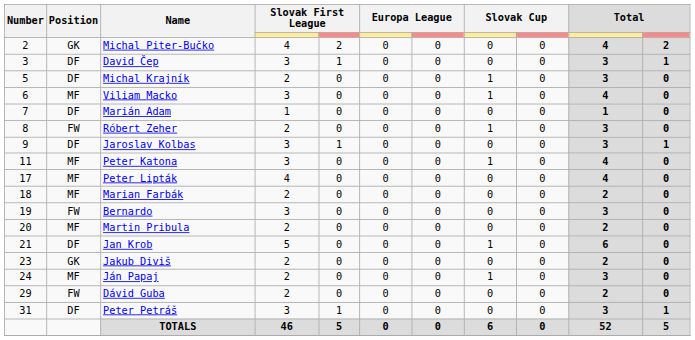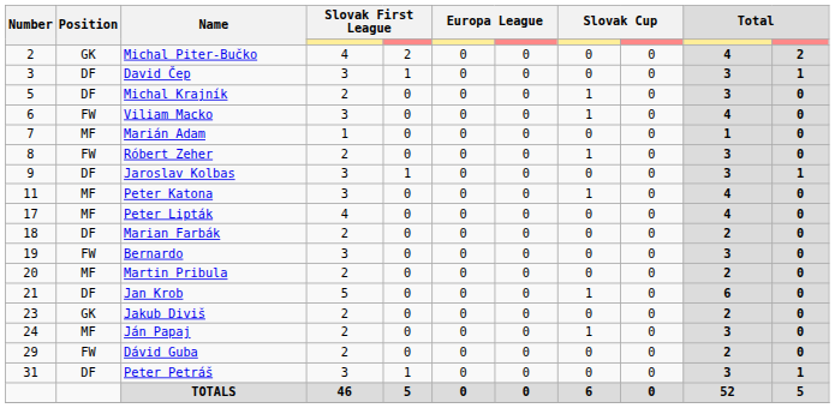 <table class="wikitable" style="font-size: 95%; text-align: center;">
 <tr>
 <th width=40  rowspan="2"  align="center"><strong>Number</strong></th>
 <th width=40  rowspan="2"  align="center"><strong>Position</strong></th>
 <th width=180 rowspan="2"  align="center"><strong>Name</strong></th>
 <th width=120 colspan="2" align="center"><strong>Slovak First League</strong></th>
 <th width=120 colspan="2" align="center"><strong>Europa League</strong></th>
 <th width=120 colspan="2" align="center"><strong>Slovak Cup</strong></th>
 <th width=140 colspan="2" align="center" style="background: #DCDCDC"><strong>Total</strong></th>
 </tr>
 <tr>
 <th style="background: #FFEE99"></th>
 <th style="background: #FF8888"></th>
 <th style="background: #FFEE99"></th>
 <th style="background: #FF8888"></th>
 <th style="background: #FFEE99"></th>
 <th style="background: #FF8888"></th>
 <th style="background: #FFEE99"></th>
 <th style="background: #FF8888"></th>
 </tr>
 <tr>
 <td>2</td>
 <td>GK</td>
 <td style="text-align:left;"> <a href='#'>Michal Piter-Bučko</a></td>
 <td>4</td>
 <td>2</td>
 <td>0</td>
 <td>0</td>
 <td>0</td>
 <td>0</td>
 <th style="background: #DCDCDC"><strong>4</strong></th>
 <th style="background: #DCDCDC"><strong>2</strong></th>
 </tr>
 <tr>
 <td>3</td>
 <td>DF</td>
 <td style="text-align:left;"> <a href='#'>David Čep</a></td>
 <td>3</td>
 <td>1</td>
 <td>0</td>
 <td>0</td>
 <td>0</td>
 <td>0</td>
 <th style="background: #DCDCDC"><strong>3</strong></th>
 <th style="background: #DCDCDC"><strong>1</strong></th>
 </tr>
 <tr>
 <td>5</td>
 <td>DF</td>
 <td style="text-align:left;"> <a href='#'>Michal Krajník</a></td>
 <td>2</td>
 <td>0</td>
 <td>0</td>
 <td>0</td>
 <td>1</td>
 <td>0</td>
 <th style="background: #DCDCDC"><strong>3</strong></th>
 <th style="background: #DCDCDC"><strong>0</strong></th>
 </tr>
 <tr>
 <td>6</td>
-<td>MF</td>
+<td>FW</td>
 <td style="text-align:left;"> <a href='#'>Viliam Macko</a></td>
 <td>3</td>
 <td>0</td>
 <td>0</td>
 <td>0</td>
 <td>1</td>
 <td>0</td>
 <th style="background: #DCDCDC"><strong>4</strong></th>
 <th style="background: #DCDCDC"><strong>0</strong></th>
 </tr>
 <tr>
 <td>7</td>
-<td>DF</td>
+<td>MF</td>
 <td style="text-align:left;"> <a href='#'>Marián Adam</a></td>
 <td>1</td>
 <td>0</td>
 <td>0</td>
 <td>0</td>
 <td>0</td>
 <td>0</td>
 <th style="background: #DCDCDC"><strong>1</strong></th>
 <th style="background: #DCDCDC"><strong>0</strong></th>
 </tr>
 <tr>
 <td>8</td>
 <td>FW</td>
 <td style="text-align:left;"> <a href='#'>Róbert Zeher</a></td>
 <td>2</td>
 <td>0</td>
 <td>0</td>
 <td>0</td>
 <td>1</td>
 <td>0</td>
 <th style="background: #DCDCDC"><strong>3</strong></th>
 <th style="background: #DCDCDC"><strong>0</strong></th>
 </tr>
 <tr>
 <td>9</td>
 <td>DF</td>
 <td style="text-align:left;"> <a href='#'>Jaroslav Kolbas</a></td>
 <td>3</td>
 <td>1</td>
 <td>0</td>
 <td>0</td>
 <td>0</td>
 <td>0</td>
 <th style="background: #DCDCDC"><strong>3</strong></th>
 <th style="background: #DCDCDC"><strong>1</strong></th>
 </tr>
 <tr>
 <td>11</td>
 <td>MF</td>
 <td style="text-align:left;"> <a href='#'>Peter Katona</a></td>
 <td>3</td>
 <td>0</td>
 <td>0</td>
 <td>0</td>
 <td>1</td>
 <td>0</td>
 <th style="background: #DCDCDC"><strong>4</strong></th>
 <th style="background: #DCDCDC"><strong>0</strong></th>
 </tr>
 <tr>
 <td>17</td>
 <td>MF</td>
 <td style="text-align:left;"> <a href='#'>Peter Lipták</a></td>
 <td>4</td>
 <td>0</td>
 <td>0</td>
 <td>0</td>
 <td>0</td>
 <td>0</td>
 <th style="background: #DCDCDC"><strong>4</strong></th>
 <th style="background: #DCDCDC"><strong>0</strong></th>
 </tr>
 <tr>
 <td>18</td>
-<td>MF</td>
+<td>DF</td>
 <td style="text-align:left;"> <a href='#'>Marian Farbák</a></td>
 <td>2</td>
 <td>0</td>
 <td>0</td>
 <td>0</td>
 <td>0</td>
 <td>0</td>
 <th style="background: #DCDCDC"><strong>2</strong></th>
 <th style="background: #DCDCDC"><strong>0</strong></th>
 </tr>
 <tr>
 <td>19</td>
 <td>FW</td>
 <td style="text-align:left;"> <a href='#'>Bernardo</a></td>
 <td>3</td>
 <td>0</td>
 <td>0</td>
 <td>0</td>
 <td>0</td>
 <td>0</td>
 <th style="background: #DCDCDC"><strong>3</strong></th>
 <th style="background: #DCDCDC"><strong>0</strong></th>
 </tr>
 <tr>
 <td>20</td>
 <td>MF</td>
 <td style="text-align:left;"> <a href='#'>Martin Pribula</a></td>
 <td>2</td>
 <td>0</td>
 <td>0</td>
 <td>0</td>
 <td>0</td>
 <td>0</td>
 <th style="background: #DCDCDC"><strong>2</strong></th>
 <th style="background: #DCDCDC"><strong>0</strong></th>
 </tr>
 <tr>
 <td>21</td>
 <td>DF</td>
 <td style="text-align:left;"> <a href='#'>Jan Krob</a></td>
 <td>5</td>
 <td>0</td>
 <td>0</td>
 <td>0</td>
 <td>1</td>
 <td>0</td>
 <th style="background: #DCDCDC"><strong>6</strong></th>
 <th style="background: #DCDCDC"><strong>0</strong></th>
 </tr>
 <tr>
 <td>23</td>
 <td>GK</td>
 <td style="text-align:left;"> <a href='#'>Jakub Diviš</a></td>
 <td>2</td>
 <td>0</td>
 <td>0</td>
 <td>0</td>
 <td>0</td>
 <td>0</td>
 <th style="background: #DCDCDC"><strong>2</strong></th>
 <th style="background: #DCDCDC"><strong>0</strong></th>
 </tr>
 <tr>
 <td>24</td>
 <td>MF</td>
 <td style="text-align:left;"> <a href='#'>Ján Papaj</a></td>
 <td>2</td>
 <td>0</td>
 <td>0</td>
 <td>0</td>
 <td>1</td>
 <td>0</td>
 <th style="background: #DCDCDC"><strong>3</strong></th>
 <th style="background: #DCDCDC"><strong>0</strong></th>
 </tr>
 <tr>
 <td>29</td>
 <td>FW</td>
 <td style="text-align:left;"> <a href='#'>Dávid Guba</a></td>
 <td>2</td>
 <td>0</td>
 <td>0</td>
 <td>0</td>
 <td>0</td>
 <td>0</td>
 <th style="background: #DCDCDC"><strong>2</strong></th>
 <th style="background: #DCDCDC"><strong>0</strong></th>
 </tr>
 <tr>
 <td>31</td>
 <td>DF</td>
 <td style="text-align:left;"> <a href='#'>Peter Petráš</a></td>
 <td>3</td>
 <td>1</td>
 <td>0</td>
 <td>0</td>
 <td>0</td>
 <td>0</td>
 <th style="background: #DCDCDC"><strong>3</strong></th>
 <th style="background: #DCDCDC"><strong>1</strong></th>
 </tr>
 <tr>
 <td></td>
 <td></td>
 <th style="background: #DCDCDC"><strong>TOTALS</strong></th>
 <th style="background: #DCDCDC"><strong>46</strong></th>
 <th style="background: #DCDCDC"><strong>5</strong></th>
 <th style="background: #DCDCDC"><strong>0</strong></th>
 <th style="background: #DCDCDC"><strong>0</strong></th>
 <th style="background: #DCDCDC"><strong>6</strong></th>
 <th style="background: #DCDCDC"><strong>0</strong></th>
 <th style="background: #DCDCDC"><strong>52</strong></th>
 <th style="background: #DCDCDC"><strong>5</strong></th>
 </tr>
 <tr>
 </tr>
 </table>
